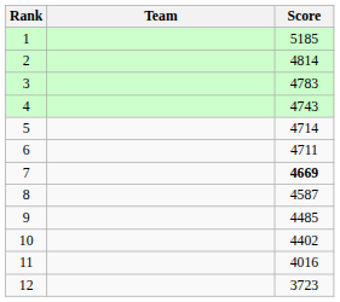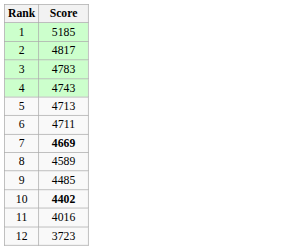 <table class=wikitable style="text-align:center">
 <tr>
 <th width=40>Rank</th>
-<th width=250>Team</th>
 <th width=60>Score</th>
 </tr>
 <tr bgcolor="ccffcc">
 <td>1</td>
-<td align=left></td>
 <td>5185</td>
 </tr>
 <tr bgcolor="ccffcc">
 <td>2</td>
-<td align=left></td>
-<td>4814</td>
+<td>4817</td>
 </tr>
 <tr bgcolor="ccffcc">
 <td>3</td>
-<td align=left></td>
 <td>4783</td>
 </tr>
 <tr bgcolor="ccffcc">
 <td>4</td>
-<td align=left></td>
 <td>4743</td>
 </tr>
 <tr>
 <td>5</td>
-<td align=left></td>
-<td>4714</td>
+<td>4713</td>
 </tr>
 <tr>
 <td>6</td>
-<td align=left></td>
 <td>4711</td>
 </tr>
 <tr>
 <td>7</td>
-<td align=left></td>
 <td><strong>4669</strong></td>
 </tr>
 <tr>
 <td>8</td>
-<td align=left></td>
-<td>4587</td>
+<td>4589</td>
 </tr>
 <tr>
 <td>9</td>
-<td align=left></td>
 <td>4485</td>
 </tr>
 <tr>
 <td>10</td>
-<td align=left></td>
-<td>4402</td>
+<td><strong>4402</strong></td>
 </tr>
 <tr>
 <td>11</td>
-<td align=left></td>
 <td>4016</td>
 </tr>
 <tr>
 <td>12</td>
-<td align=left></td>
 <td>3723</td>
 </tr>
 </table>
